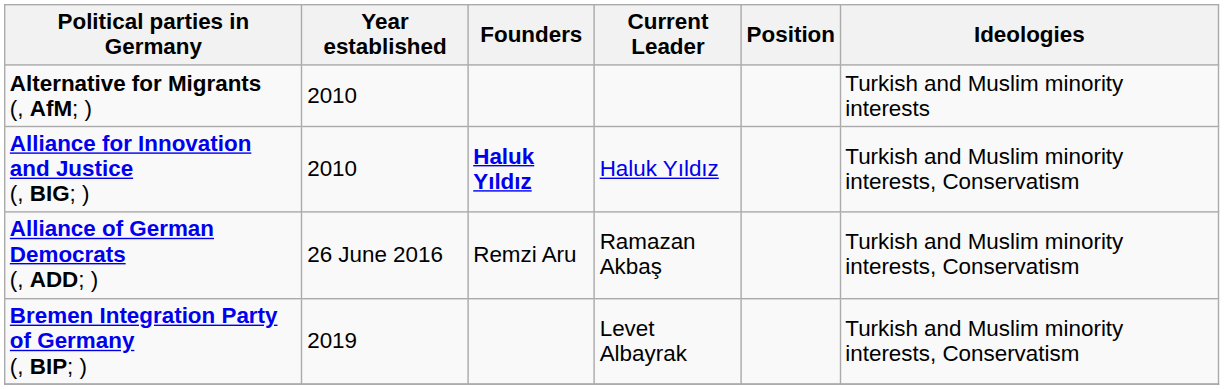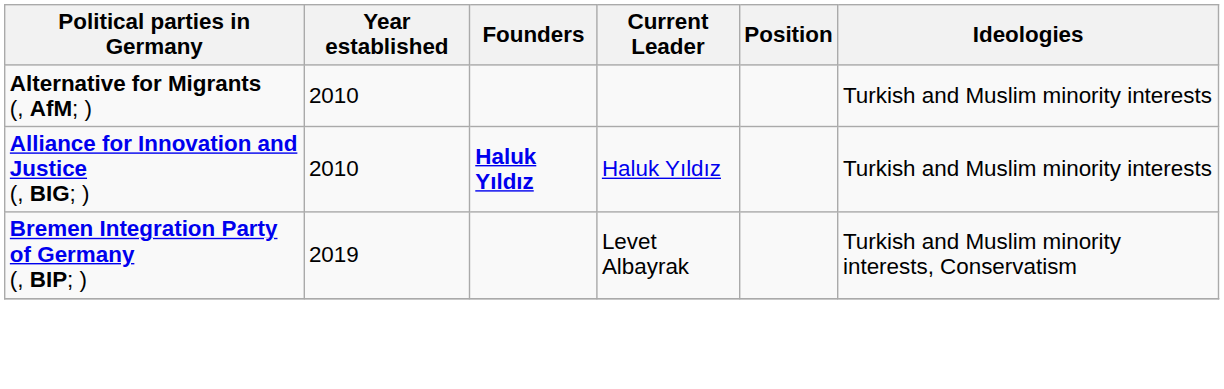 <table class="wikitable sortable">
 <tr>
 <th>Political parties in Germany</th>
 <th>Year established</th>
 <th>Founders</th>
 <th>Current Leader</th>
 <th>Position</th>
 <th>Ideologies</th>
 </tr>
 <tr>
 <td><strong>Alternative for Migrants</strong> <br> (, <strong>AfM</strong>; )</td>
 <td>2010</td>
 <td></td>
 <td></td>
 <td></td>
 <td>Turkish and Muslim minority interests</td>
 </tr>
 <tr>
 <td><strong><a href='#'>Alliance for Innovation and Justice</a></strong> <br> (, <strong>BIG</strong>; )</td>
 <td>2010</td>
 <td><strong><a href='#'>Haluk Yıldız</a></strong></td>
 <td><a href='#'>Haluk Yıldız</a></td>
 <td></td>
-<td>Turkish and Muslim minority interests, Conservatism</td>
-</tr>
-<tr>
-<td><strong><a href='#'>Alliance of German Democrats</a></strong> <br> (, <strong>ADD</strong>; )</td>
-<td>26 June 2016</td>
-<td>Remzi Aru</td>
-<td>Ramazan Akbaş</td>
-<td></td>
-<td>Turkish and Muslim minority interests, Conservatism</td>
+<td>Turkish and Muslim minority interests</td>
 </tr>
 <tr>
 <td><strong><a href='#'>Bremen Integration Party of Germany</a></strong> <br> (, <strong>BIP</strong>; )</td>
 <td>2019</td>
 <td></td>
 <td>Levet Albayrak</td>
 <td></td>
 <td>Turkish and Muslim minority interests, Conservatism</td>
 </tr>
 <tr>
 </tr>
 </table>
